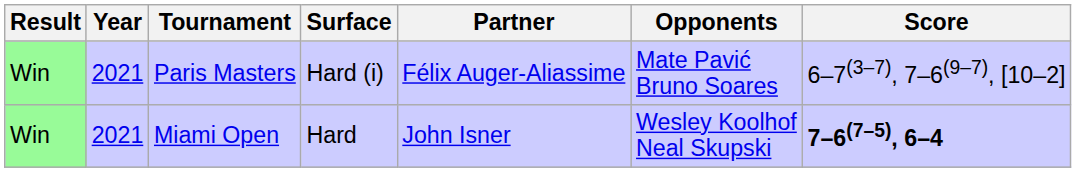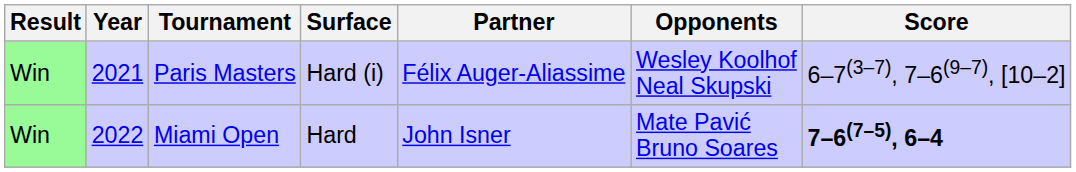 <table class="sortable wikitable">
 <tr>
 <th>Result</th>
 <th>Year</th>
 <th>Tournament</th>
 <th>Surface</th>
 <th>Partner</th>
 <th>Opponents</th>
 <th class=unsortable>Score</th>
 </tr>
 <tr bgcolor=ccccff>
 <td bgcolor=98FB98>Win</td>
 <td><a href='#'>2021</a></td>
 <td><a href='#'>Paris Masters</a></td>
 <td>Hard (i)</td>
 <td> <a href='#'>Félix Auger-Aliassime</a></td>
-<td> <a href='#'>Mate Pavić</a><br> <a href='#'>Bruno Soares</a></td>
+<td> <a href='#'>Wesley Koolhof</a><br> <a href='#'>Neal Skupski</a></td>
 <td>6–7<sup>(3–7)</sup>, 7–6<sup>(9–7)</sup>, [10–2]</td>
 </tr>
 <tr bgcolor=ccccff>
 <td bgcolor=98FB98>Win</td>
-<td><a href='#'>2021</a></td>
+<td><a href='#'>2022</a></td>
 <td><a href='#'>Miami Open</a></td>
 <td>Hard</td>
 <td> <a href='#'>John Isner</a></td>
-<td> <a href='#'>Wesley Koolhof</a><br> <a href='#'>Neal Skupski</a></td>
+<td> <a href='#'>Mate Pavić</a><br> <a href='#'>Bruno Soares</a></td>
 <td><strong>7–6<sup>(7–5)</sup>, 6–4</strong></td>
 </tr>
 </table>
